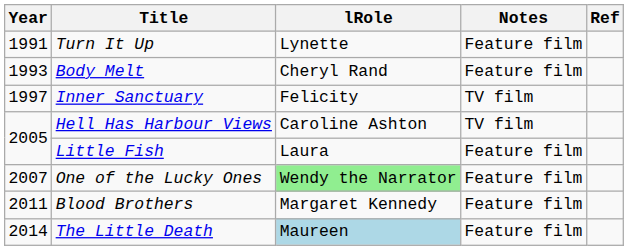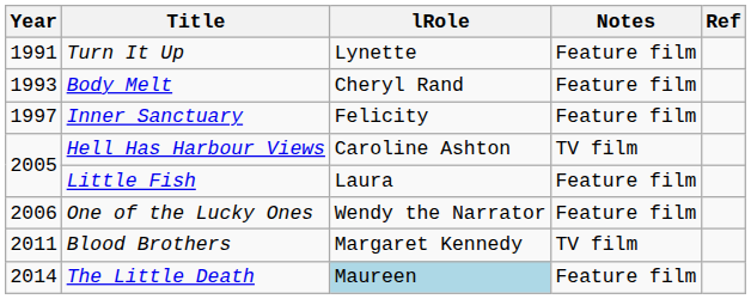 <table class="wikitable plainrowheaders sortable">
 <tr>
 <th>Year</th>
 <th>Title</th>
 <th>lRole</th>
 <th>Notes</th>
 <th>Ref</th>
 </tr>
 <tr>
 <td>1991</td>
 <td><em>Turn It Up</em></td>
 <td>Lynette</td>
 <td>Feature film</td>
 <td></td>
 </tr>
 <tr>
 <td>1993</td>
 <td><em><a href='#'>Body Melt</a></em></td>
 <td>Cheryl Rand</td>
 <td>Feature film</td>
 <td></td>
 </tr>
 <tr>
 <td>1997</td>
 <td><em><a href='#'>Inner Sanctuary</a></em></td>
 <td>Felicity</td>
-<td>TV film</td>
+<td>Feature film</td>
 <td></td>
 </tr>
 <tr>
 <td rowspan=2>2005</td>
 <td><em><a href='#'>Hell Has Harbour Views</a></em></td>
 <td>Caroline Ashton</td>
 <td>TV film</td>
 <td></td>
 </tr>
 <tr>
 <td><em><a href='#'>Little Fish</a></em></td>
 <td>Laura</td>
 <td>Feature film</td>
 <td></td>
 </tr>
 <tr>
-<td>2007</td>
+<td>2006</td>
 <td><em>One of the Lucky Ones</em></td>
-<td style="background: lightgreen;">Wendy the Narrator</td>
+<td>Wendy the Narrator</td>
 <td>Feature film</td>
 <td></td>
 </tr>
 <tr>
 <td>2011</td>
 <td><em>Blood Brothers</em></td>
 <td>Margaret Kennedy</td>
-<td>Feature film</td>
+<td>TV film</td>
 <td></td>
 </tr>
 <tr>
 <td>2014</td>
 <td><em><a href='#'>The Little Death</a></em></td>
 <td style="background: lightblue;">Maureen</td>
 <td>Feature film</td>
 <td></td>
 </tr>
 </table>
